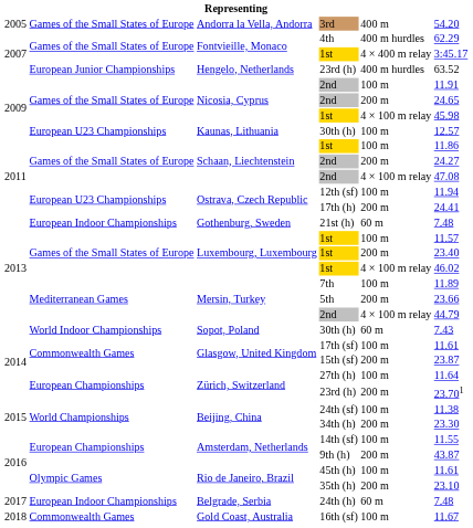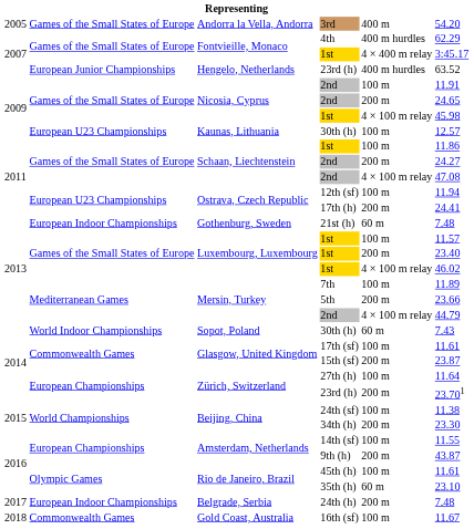 <table>
 <tr>
 <th colspan="6">Representing </th>
 </tr>
 <tr>
 <td>2005</td>
 <td><a href='#'>Games of the Small States of Europe</a></td>
 <td><a href='#'>Andorra la Vella, Andorra</a></td>
 <td bgcolor=cc9966>3rd</td>
 <td>400 m</td>
 <td><a href='#'>54.20</a></td>
 </tr>
 <tr>
 <td rowspan=3>2007</td>
 <td rowspan=2><a href='#'>Games of the Small States of Europe</a></td>
 <td rowspan=2><a href='#'>Fontvieille, Monaco</a></td>
 <td>4th</td>
 <td>400 m hurdles</td>
 <td><a href='#'>62.29</a></td>
 </tr>
 <tr>
 <td bgcolor=gold>1st</td>
 <td>4 × 400 m relay</td>
 <td><a href='#'>3:45.17</a></td>
 </tr>
 <tr>
 <td><a href='#'>European Junior Championships</a></td>
 <td><a href='#'>Hengelo, Netherlands</a></td>
 <td>23rd (h)</td>
 <td>400 m hurdles</td>
 <td>63.52</td>
 </tr>
 <tr>
 <td rowspan=4>2009</td>
 <td rowspan=3><a href='#'>Games of the Small States of Europe</a></td>
 <td rowspan=3><a href='#'>Nicosia, Cyprus</a></td>
 <td bgcolor=silver>2nd</td>
 <td>100 m</td>
 <td><a href='#'>11.91</a></td>
 </tr>
 <tr>
 <td bgcolor=silver>2nd</td>
 <td>200 m</td>
 <td><a href='#'>24.65</a></td>
 </tr>
 <tr>
 <td bgcolor=gold>1st</td>
 <td>4 × 100 m relay</td>
 <td><a href='#'>45.98</a></td>
 </tr>
 <tr>
 <td><a href='#'>European U23 Championships</a></td>
 <td><a href='#'>Kaunas, Lithuania</a></td>
 <td>30th (h)</td>
 <td>100 m</td>
 <td><a href='#'>12.57</a></td>
 </tr>
 <tr>
 <td rowspan=5>2011</td>
 <td rowspan=3><a href='#'>Games of the Small States of Europe</a></td>
 <td rowspan=3><a href='#'>Schaan, Liechtenstein</a></td>
 <td bgcolor=gold>1st</td>
 <td>100 m</td>
 <td><a href='#'>11.86</a></td>
 </tr>
 <tr>
 <td bgcolor=silver>2nd</td>
 <td>200 m</td>
 <td><a href='#'>24.27</a></td>
 </tr>
 <tr>
 <td bgcolor=silver>2nd</td>
 <td>4 × 100 m relay</td>
 <td><a href='#'>47.08</a></td>
 </tr>
 <tr>
 <td rowspan=2><a href='#'>European U23 Championships</a></td>
 <td rowspan=2><a href='#'>Ostrava, Czech Republic</a></td>
 <td>12th (sf)</td>
 <td>100 m</td>
 <td><a href='#'>11.94</a></td>
 </tr>
 <tr>
 <td>17th (h)</td>
 <td>200 m</td>
 <td><a href='#'>24.41</a></td>
 </tr>
 <tr>
 <td rowspan=7>2013</td>
 <td><a href='#'>European Indoor Championships</a></td>
 <td><a href='#'>Gothenburg, Sweden</a></td>
 <td>21st (h)</td>
 <td>60 m</td>
 <td><a href='#'>7.48</a></td>
 </tr>
 <tr>
 <td rowspan=3><a href='#'>Games of the Small States of Europe</a></td>
 <td rowspan=3><a href='#'>Luxembourg, Luxembourg</a></td>
 <td bgcolor=gold>1st</td>
 <td>100 m</td>
 <td><a href='#'>11.57</a></td>
 </tr>
 <tr>
 <td bgcolor=gold>1st</td>
 <td>200 m</td>
 <td><a href='#'>23.40</a></td>
 </tr>
 <tr>
 <td bgcolor=gold>1st</td>
 <td>4 × 100 m relay</td>
 <td><a href='#'>46.02</a></td>
 </tr>
 <tr>
 <td rowspan=3><a href='#'>Mediterranean Games</a></td>
 <td rowspan=3><a href='#'>Mersin, Turkey</a></td>
 <td>7th</td>
 <td>100 m</td>
 <td><a href='#'>11.89</a></td>
 </tr>
 <tr>
 <td>5th</td>
 <td>200 m</td>
 <td><a href='#'>23.66</a></td>
 </tr>
 <tr>
 <td bgcolor=silver>2nd</td>
 <td>4 × 100 m relay</td>
 <td><a href='#'>44.79</a></td>
 </tr>
 <tr>
 <td rowspan=5>2014</td>
 <td><a href='#'>World Indoor Championships</a></td>
 <td><a href='#'>Sopot, Poland</a></td>
 <td>30th (h)</td>
 <td>60 m</td>
 <td><a href='#'>7.43</a></td>
 </tr>
 <tr>
 <td rowspan=2><a href='#'>Commonwealth Games</a></td>
 <td rowspan=2><a href='#'>Glasgow, United Kingdom</a></td>
 <td>17th (sf)</td>
 <td>100 m</td>
 <td><a href='#'>11.61</a></td>
 </tr>
 <tr>
 <td>15th (sf)</td>
 <td>200 m</td>
 <td><a href='#'>23.87</a></td>
 </tr>
 <tr>
 <td rowspan=2><a href='#'>European Championships</a></td>
 <td rowspan=2><a href='#'>Zürich, Switzerland</a></td>
 <td>27th (h)</td>
 <td>100 m</td>
 <td><a href='#'>11.64</a></td>
 </tr>
 <tr>
 <td>23rd (h)</td>
 <td>200 m</td>
 <td><a href='#'>23.70</a><sup>1</sup></td>
 </tr>
 <tr>
 <td rowspan=2>2015</td>
 <td rowspan=2><a href='#'>World Championships</a></td>
 <td rowspan=2><a href='#'>Beijing, China</a></td>
 <td>24th (sf)</td>
 <td>100 m</td>
 <td><a href='#'>11.38</a></td>
 </tr>
 <tr>
 <td>34th (h)</td>
 <td>200 m</td>
 <td><a href='#'>23.30</a></td>
 </tr>
 <tr>
 <td rowspan=4>2016</td>
 <td rowspan=2><a href='#'>European Championships</a></td>
 <td rowspan=2><a href='#'>Amsterdam, Netherlands</a></td>
 <td>14th (sf)</td>
 <td>100 m</td>
 <td><a href='#'>11.55</a></td>
 </tr>
 <tr>
 <td>9th (h)</td>
 <td>200 m</td>
 <td><a href='#'>43.87</a></td>
 </tr>
 <tr>
 <td rowspan=2><a href='#'>Olympic Games</a></td>
 <td rowspan=2><a href='#'>Rio de Janeiro, Brazil</a></td>
 <td>45th (h)</td>
 <td>100 m</td>
 <td><a href='#'>11.61</a></td>
 </tr>
 <tr>
 <td>35th (h)</td>
-<td>200 m</td>
+<td>60 m</td>
 <td><a href='#'>23.10</a></td>
 </tr>
 <tr>
 <td>2017</td>
 <td><a href='#'>European Indoor Championships</a></td>
 <td><a href='#'>Belgrade, Serbia</a></td>
 <td>24th (h)</td>
-<td>60 m</td>
+<td>200 m</td>
 <td><a href='#'>7.48</a></td>
 </tr>
 <tr>
 <td>2018</td>
 <td><a href='#'>Commonwealth Games</a></td>
 <td><a href='#'>Gold Coast, Australia</a></td>
 <td>16th (sf)</td>
 <td>100 m</td>
 <td><a href='#'>11.67</a></td>
 </tr>
 </table>
